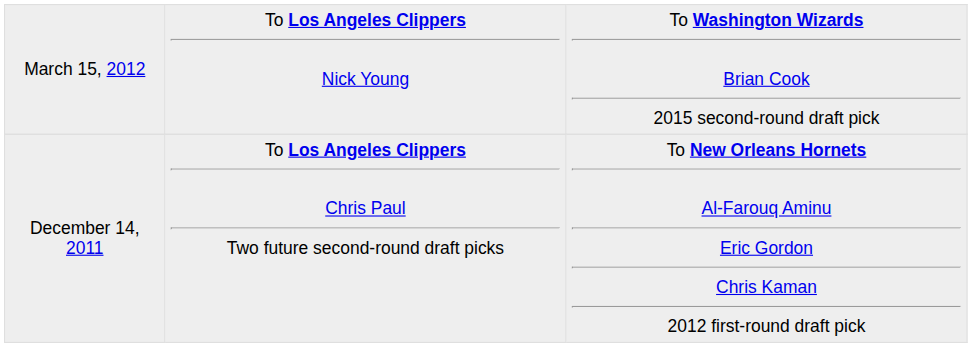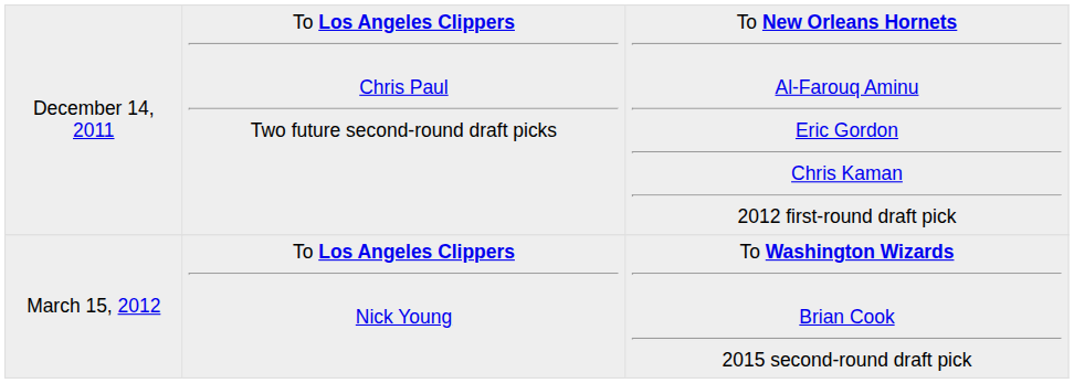 <table border=1 style="border-collapse:collapse; text-align: center; width: 100%" bordercolor="#DFDFDF"  cellpadding="5">
+<tr>
+</tr>
+<tr bgcolor="eeeeee">
+<td style="width:12%">December 14, <a href='#'>2011</a></td>
+<td style="width:30%" valign="top">To <strong><a href='#'>Los Angeles Clippers</a></strong><hr><br><a href='#'>Chris Paul</a><hr>Two future second-round draft picks</td>
+<td style="width:30%" valign="top">To <strong><a href='#'>New Orleans Hornets</a></strong><hr><br><a href='#'>Al-Farouq Aminu</a><hr><a href='#'>Eric Gordon</a><hr><a href='#'>Chris Kaman</a><hr>2012 first-round draft pick</td>
+</tr>
 <tr>
 </tr>
 <tr bgcolor="eeeeee">
 <td style="width:12%">March 15, <a href='#'>2012</a></td>
 <td style="width:30%" valign="top">To <strong><a href='#'>Los Angeles Clippers</a></strong><hr><br><a href='#'>Nick Young</a></td>
 <td style="width:30%" valign="top">To <strong><a href='#'>Washington Wizards</a></strong><hr><br><a href='#'>Brian Cook</a><hr>2015 second-round draft pick</td>
 </tr>
-<tr>
-</tr>
-<tr bgcolor="eeeeee">
-<td style="width:12%">December 14, <a href='#'>2011</a></td>
-<td style="width:30%" valign="top">To <strong><a href='#'>Los Angeles Clippers</a></strong><hr><br><a href='#'>Chris Paul</a><hr>Two future second-round draft picks</td>
-<td style="width:30%" valign="top">To <strong><a href='#'>New Orleans Hornets</a></strong><hr><br><a href='#'>Al-Farouq Aminu</a><hr><a href='#'>Eric Gordon</a><hr><a href='#'>Chris Kaman</a><hr>2012 first-round draft pick</td>
-</tr>
 </table>
